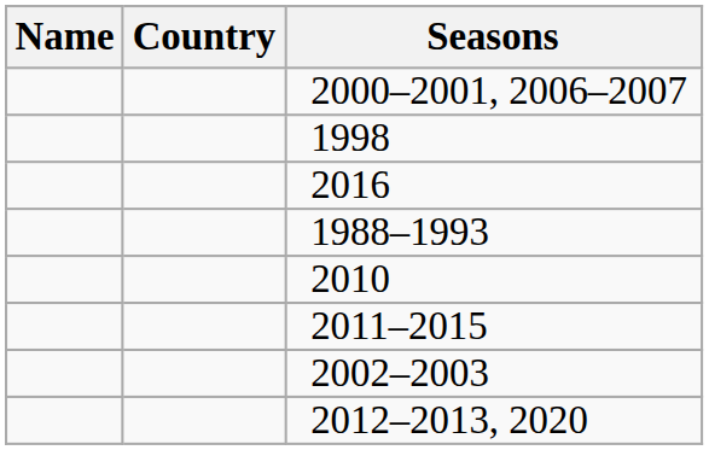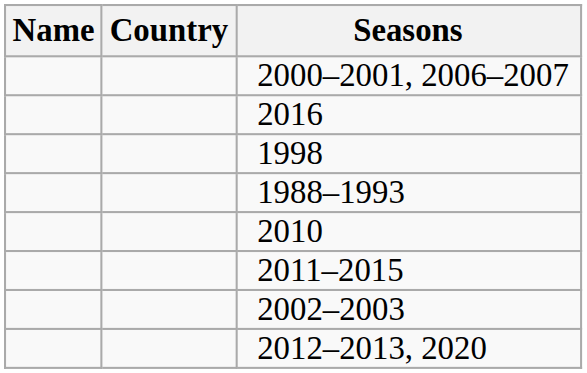 <table class="wikitable sortable" style="text-align:center style="font-size: 85%; line-height: 23px">
 <tr>
 <th scope=col>Name</th>
 <th scope=col>Country</th>
 <th scope=col>Seasons</th>
 </tr>
 <tr>
 <td align="left" style="padding: 0px 5px 0px 10px"></td>
 <td align="left"></td>
 <td style="padding: 0px 5px 0px 10px">2000–2001, 2006–2007</td>
 </tr>
 <tr>
 <td align="left" style="padding: 0px 5px 0px 10px"></td>
 <td align="left"></td>
-<td style="padding: 0px 5px 0px 10px">1998</td>
+<td style="padding: 0px 5px 0px 10px">2016</td>
 </tr>
 <tr>
 <td align="left" style="padding: 0px 5px 0px 10px"></td>
 <td align="left"></td>
-<td style="padding: 0px 5px 0px 10px">2016</td>
+<td style="padding: 0px 5px 0px 10px">1998</td>
 </tr>
 <tr>
 <td align="left" style="padding: 0px 5px 0px 10px"></td>
 <td align="left"></td>
 <td style="padding: 0px 5px 0px 10px">1988–1993</td>
 </tr>
 <tr>
 <td align="left" style="padding: 0px 5px 0px 10px"></td>
 <td align="left"></td>
 <td style="padding: 0px 5px 0px 10px">2010</td>
 </tr>
 <tr>
 <td align="left" style="padding: 0px 5px 0px 10px"></td>
 <td align="left"></td>
 <td style="padding: 0px 5px 0px 10px">2011–2015</td>
 </tr>
 <tr>
 <td align="left" style="padding: 0px 5px 0px 10px"></td>
 <td align="left"></td>
 <td style="padding: 0px 5px 0px 10px">2002–2003</td>
 </tr>
 <tr>
 <td align="left" style="padding: 0px 5px 0px 10px"></td>
 <td align="left"></td>
 <td style="padding: 0px 5px 0px 10px">2012–2013, 2020</td>
 </tr>
 </table>
